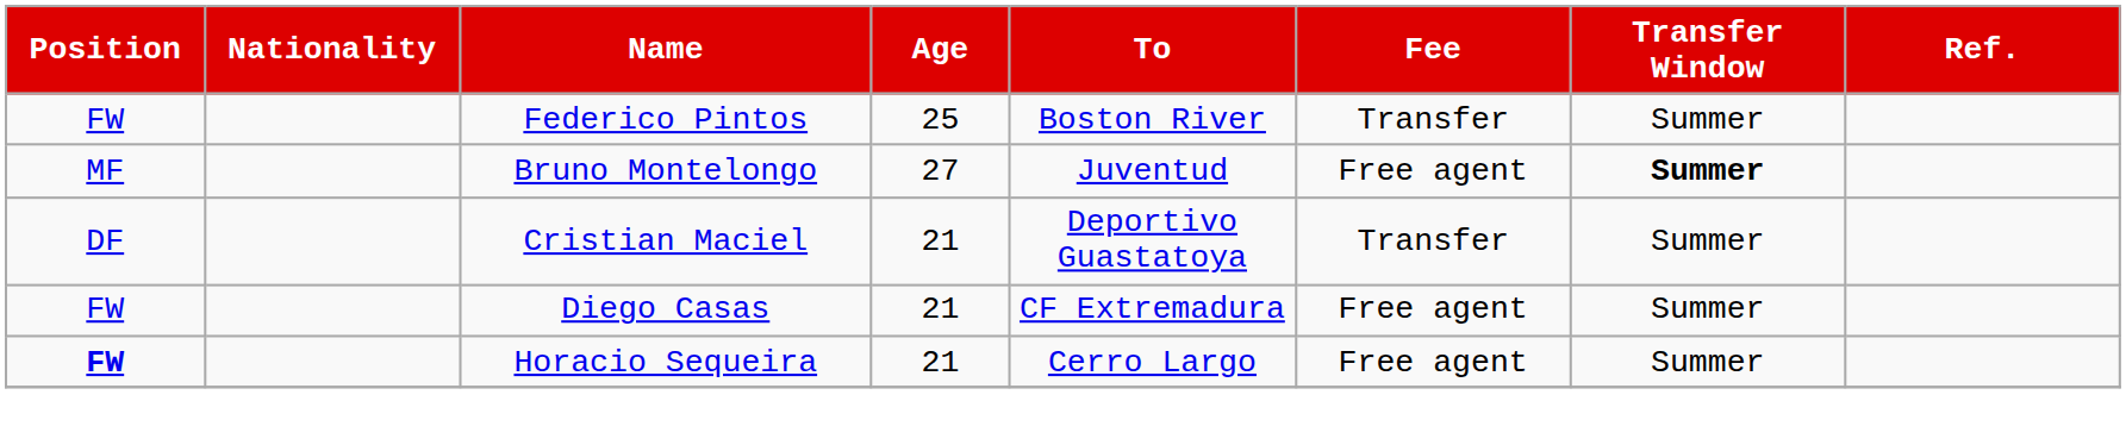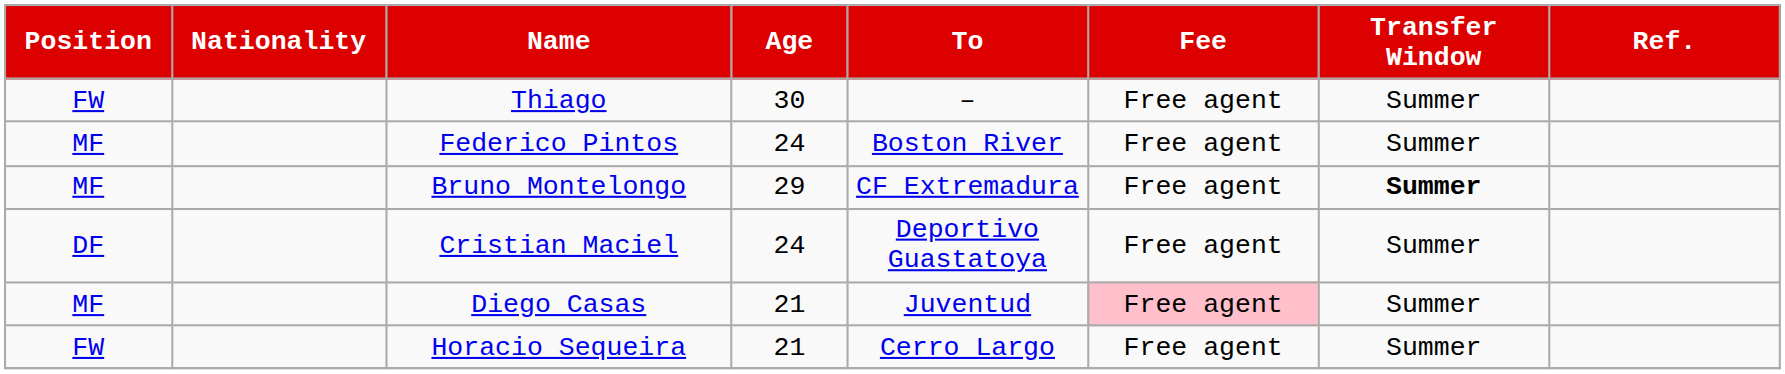 <table class="wikitable"  style="text-align:center; font-size:100%; ">
 <tr>
 <th style="background:#DD0000; color:white; width:5%;">Position</th>
 <th style="background:#DD0000; color:white; width:5%;">Nationality</th>
 <th style="background:#DD0000; color:white; width:15%;">Name</th>
 <th style="background:#DD0000; color:white; width:5%;">Age</th>
 <th style="background:#DD0000; color:white; width:10%;">To</th>
 <th style="background:#DD0000; color:white; width:10%;">Fee</th>
 <th style="background:#DD0000; color:white; width:10%;">Transfer Window</th>
 <th style="background:#DD0000; color:white; width:10%;">Ref.</th>
 </tr>
 <tr>
 <td><a href='#'>FW</a></td>
 <td></td>
+<td><a href='#'>Thiago</a></td>
+<td>30</td>
+<td>–</td>
+<td>Free agent</td>
+<td>Summer</td>
+<td></td>
+</tr>
+<tr>
+<td><a href='#'>MF</a></td>
+<td></td>
 <td><a href='#'>Federico Pintos</a></td>
-<td>25</td>
+<td>24</td>
 <td><a href='#'>Boston River</a></td>
-<td>Transfer</td>
+<td>Free agent</td>
 <td>Summer</td>
 <td></td>
 </tr>
 <tr>
 <td><a href='#'>MF</a></td>
 <td></td>
 <td><a href='#'>Bruno Montelongo</a></td>
-<td>27</td>
-<td><a href='#'>Juventud</a></td>
+<td>29</td>
+<td> <a href='#'>CF Extremadura</a></td>
 <td>Free agent</td>
 <td><strong>Summer</strong></td>
 <td></td>
 </tr>
 <tr>
 <td><a href='#'>DF</a></td>
 <td></td>
 <td><a href='#'>Cristian Maciel</a></td>
+<td>24</td>
+<td> <a href='#'>Deportivo Guastatoya</a></td>
+<td>Free agent</td>
+<td>Summer</td>
+<td></td>
+</tr>
+<tr>
+<td><a href='#'>MF</a></td>
+<td></td>
+<td><a href='#'>Diego Casas</a></td>
 <td>21</td>
-<td> <a href='#'>Deportivo Guastatoya</a></td>
-<td>Transfer</td>
+<td><a href='#'>Juventud</a></td>
+<td style="background: pink;">Free agent</td>
 <td>Summer</td>
 <td></td>
 </tr>
 <tr>
 <td><a href='#'>FW</a></td>
-<td></td>
-<td><a href='#'>Diego Casas</a></td>
-<td>21</td>
-<td> <a href='#'>CF Extremadura</a></td>
-<td>Free agent</td>
-<td>Summer</td>
-<td></td>
-</tr>
-<tr>
-<td><strong><a href='#'>FW</a></strong></td>
 <td></td>
 <td><a href='#'>Horacio Sequeira</a></td>
 <td>21</td>
 <td><a href='#'>Cerro Largo</a></td>
 <td>Free agent</td>
 <td>Summer</td>
 <td></td>
 </tr>
 <tr>
 </tr>
 </table>
